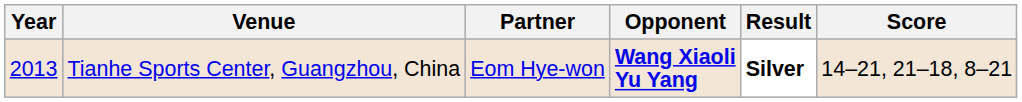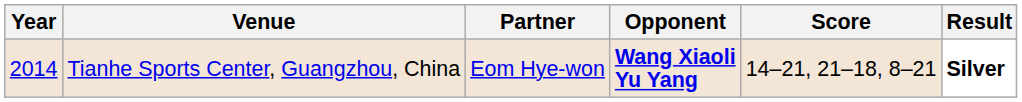 <table class="sortable wikitable" style="font-size: 90%;">
 <tr>
 <th>Year</th>
 <th>Venue</th>
 <th>Partner</th>
 <th>Opponent</th>
+<th>Score</th>
 <th>Result</th>
-<th>Score</th>
 </tr>
 <tr style="background:#F3E6D7">
-<td align="center"><a href='#'>2013</a></td>
+<td align="center"><a href='#'>2014</a></td>
 <td align="left"><a href='#'>Tianhe Sports Center</a>, <a href='#'>Guangzhou</a>, China</td>
 <td align="left"> <a href='#'>Eom Hye-won</a></td>
 <td align="left"><strong> <a href='#'>Wang Xiaoli</a><br> <a href='#'>Yu Yang</a></strong></td>
+<td align="left">14–21, 21–18, 8–21</td>
 <td style="text-align:left; background:white"> <strong>Silver</strong></td>
-<td align="left">14–21, 21–18, 8–21</td>
 </tr>
 </table>
